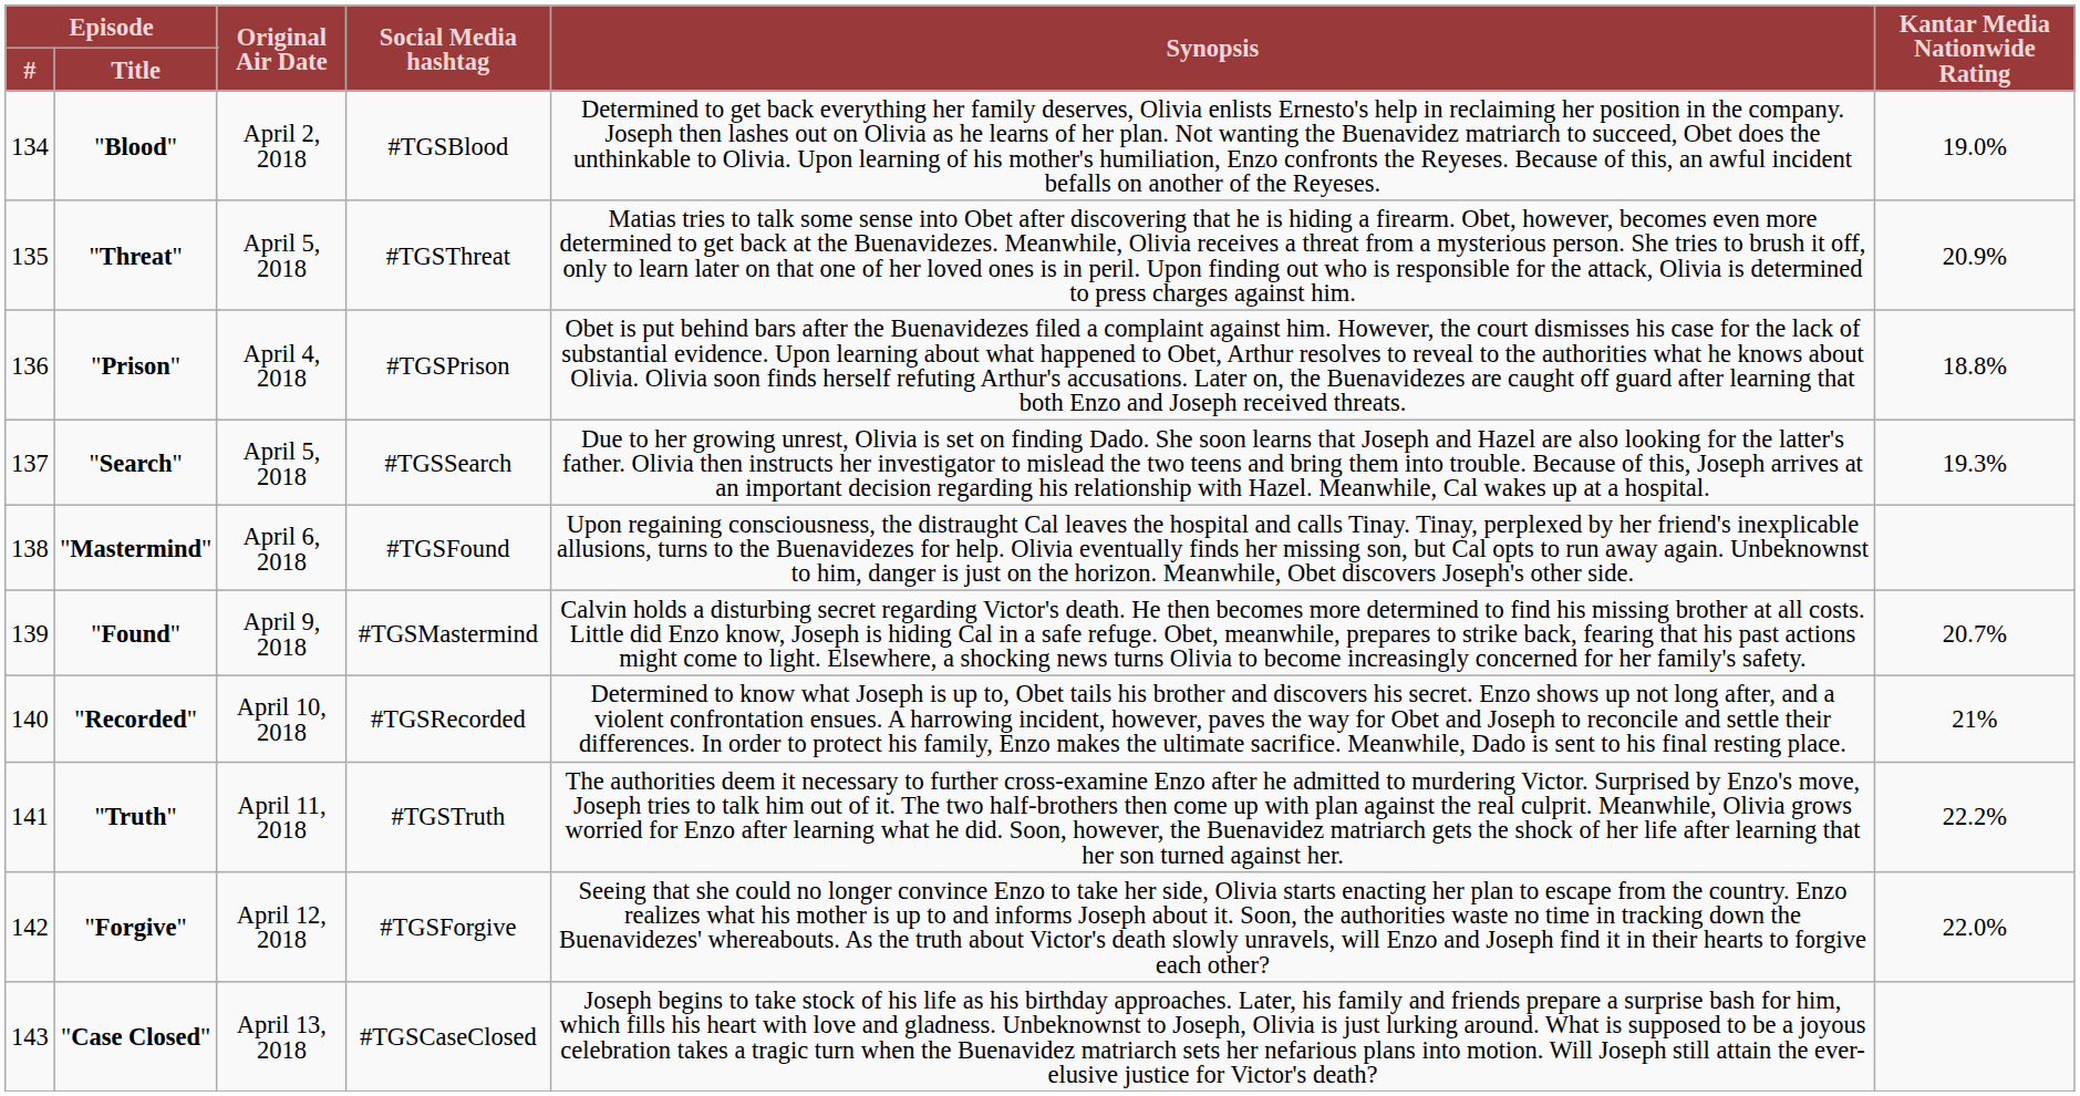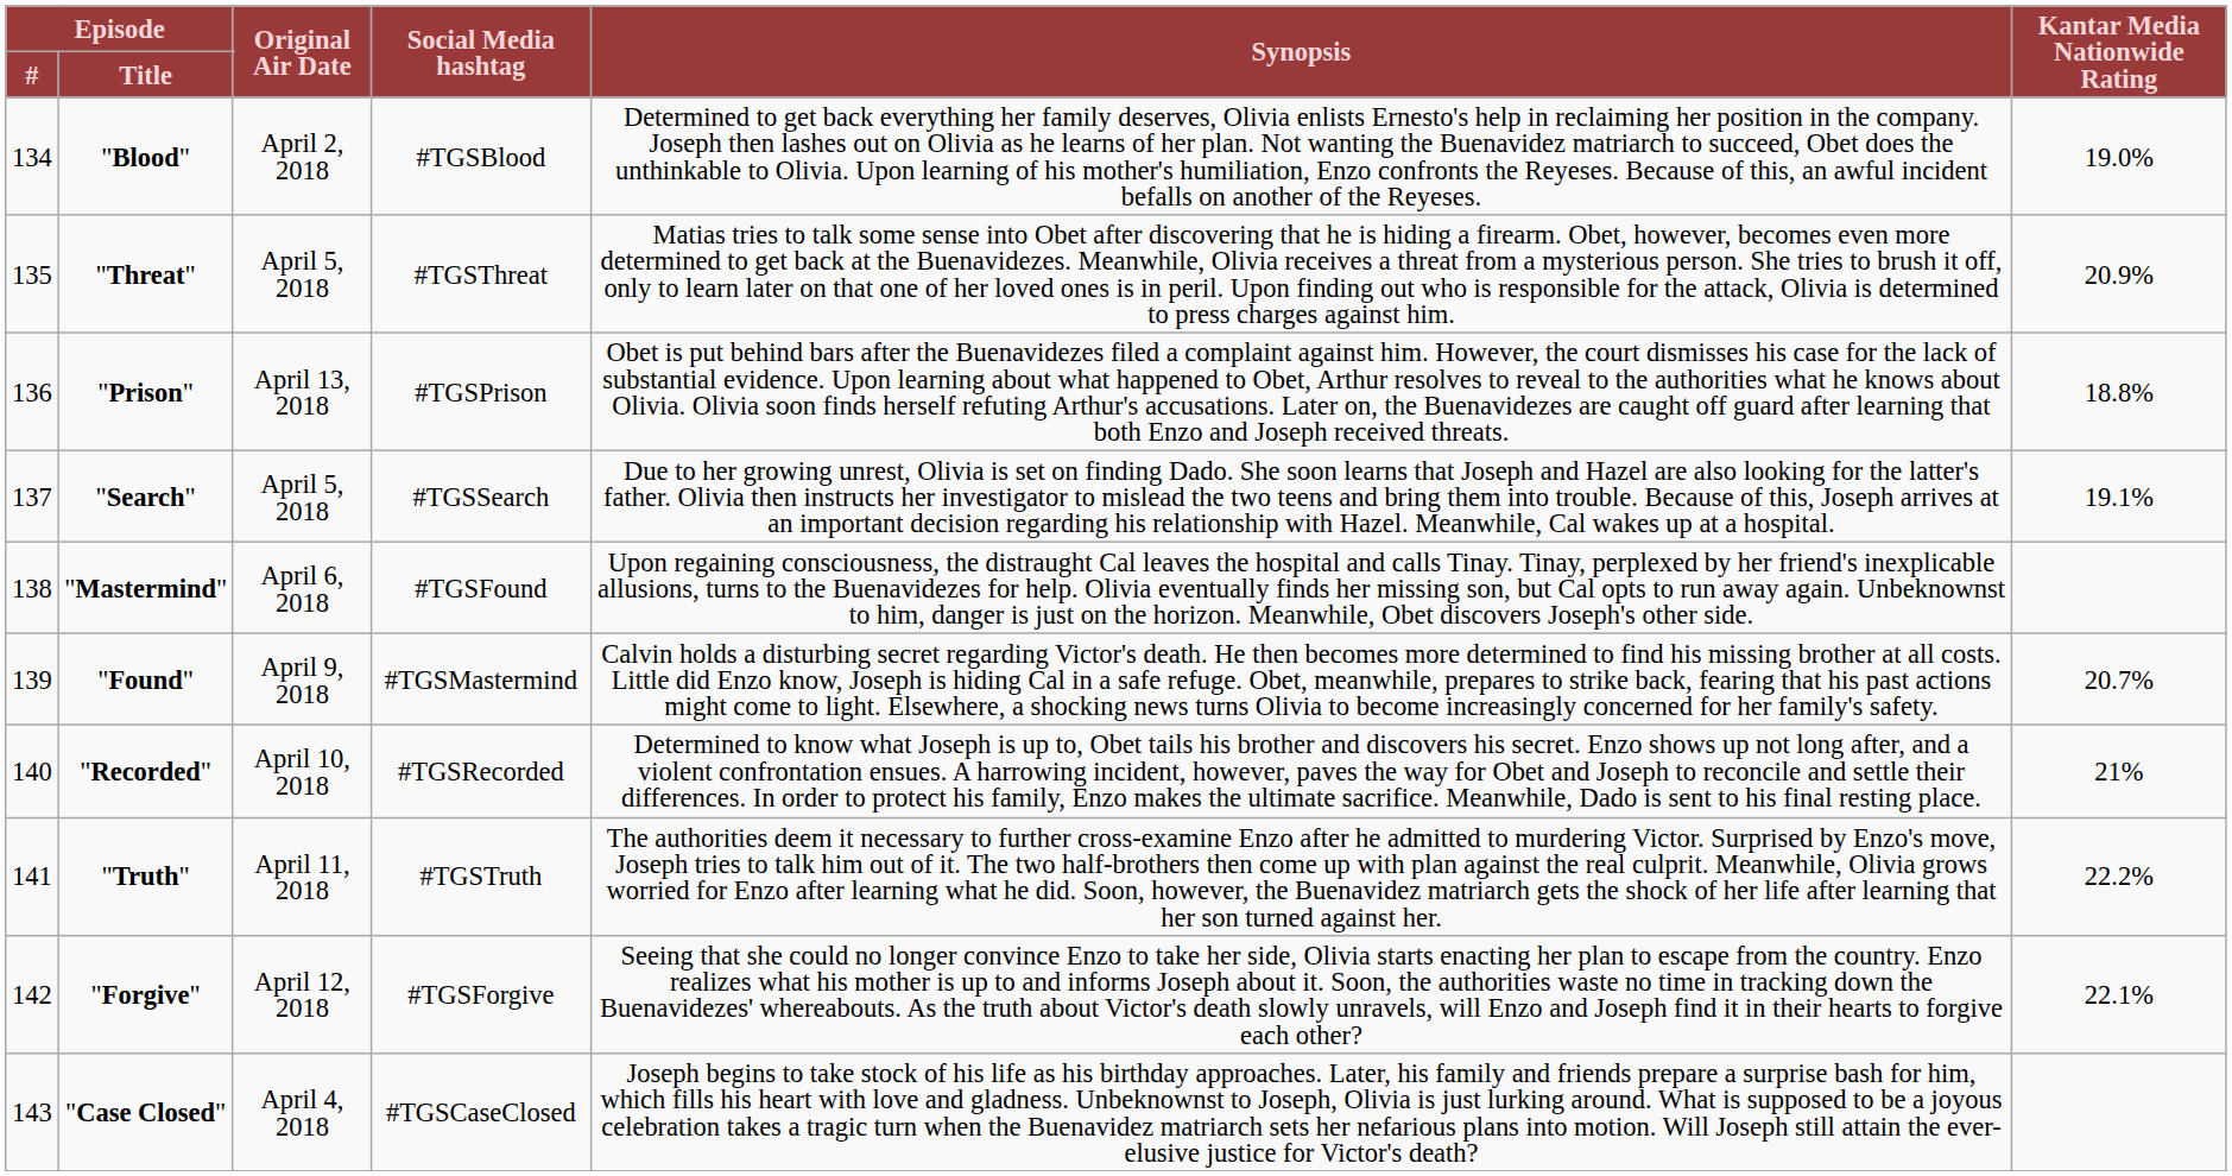 <table class="wikitable" style="text-align:center; font-size:95%; line-height:15px;"  width="100%">
 <tr>
 <th style="background-color:#9A393A; color:#F2D6D8;" colspan="3">Episode</th>
 <th style="background-color:#9A393A; color:#F2D6D8;" rowspan="2">Original Air Date</th>
 <th style="background-color:#9A393A; color:#F2D6D8;" rowspan="2">Social Media hashtag</th>
 <th style="background-color:#9A393A; color:#F2D6D8;" rowspan="2">Synopsis</th>
 <th style="background-color:#9A393A; color:#F2D6D8;" colspan="2" rowspan="2">Kantar Media Nationwide Rating</th>
 </tr>
 <tr>
 <th style="background-color:#9A393A; color:#F2D6D8;">#</th>
 <th style="background-color:#9A393A; color:#F2D6D8;" colspan="2">Title</th>
 </tr>
 <tr>
 <td>134</td>
 <td colspan="2">"<span><strong>Blood</strong></span>"</td>
 <td>April 2, 2018</td>
 <td>#TGSBlood</td>
 <td>Determined to get back everything her family deserves, Olivia enlists Ernesto's help in reclaiming her position in the company. Joseph then lashes out on Olivia as he learns of her plan. Not wanting the Buenavidez matriarch to succeed, Obet does the unthinkable to Olivia. Upon learning of his mother's humiliation, Enzo confronts the Reyeses. Because of this, an awful incident befalls on another of the Reyeses.</td>
 <td>19.0%</td>
 </tr>
 <tr>
 <td>135</td>
 <td colspan="2">"<span><strong>Threat</strong></span>"</td>
 <td>April 5, 2018</td>
 <td>#TGSThreat</td>
 <td>Matias tries to talk some sense into Obet after discovering that he is hiding a firearm. Obet, however, becomes even more determined to get back at the Buenavidezes. Meanwhile, Olivia receives a threat from a mysterious person. She tries to brush it off, only to learn later on that one of her loved ones is in peril. Upon finding out who is responsible for the attack, Olivia is determined to press charges against him.</td>
 <td>20.9%</td>
 </tr>
 <tr>
 <td>136</td>
 <td colspan="2">"<span><strong>Prison</strong></span>"</td>
-<td>April 4, 2018</td>
+<td>April 13, 2018</td>
 <td>#TGSPrison</td>
 <td>Obet is put behind bars after the Buenavidezes filed a complaint against him. However, the court dismisses his case for the lack of substantial evidence. Upon learning about what happened to Obet, Arthur resolves to reveal to the authorities what he knows about Olivia. Olivia soon finds herself refuting Arthur's accusations. Later on, the Buenavidezes are caught off guard after learning that both Enzo and Joseph received threats.</td>
 <td>18.8%</td>
 </tr>
 <tr>
 <td>137</td>
 <td colspan="2">"<span><strong>Search</strong></span>"</td>
 <td>April 5, 2018</td>
 <td>#TGSSearch</td>
 <td>Due to her growing unrest, Olivia is set on finding Dado. She soon learns that Joseph and Hazel are also looking for the latter's father. Olivia then instructs her investigator to mislead the two teens and bring them into trouble. Because of this, Joseph arrives at an important decision regarding his relationship with Hazel. Meanwhile, Cal wakes up at a hospital.</td>
-<td>19.3%</td>
+<td>19.1%</td>
 </tr>
 <tr>
 <td>138</td>
 <td colspan="2">"<span><strong>Mastermind</strong></span>"</td>
 <td>April 6, 2018</td>
 <td>#TGSFound</td>
 <td>Upon regaining consciousness, the distraught Cal leaves the hospital and calls Tinay. Tinay, perplexed by her friend's inexplicable allusions, turns to the Buenavidezes for help. Olivia eventually finds her missing son, but Cal opts to run away again. Unbeknownst to him, danger is just on the horizon. Meanwhile, Obet discovers Joseph's other side.</td>
 <td></td>
 </tr>
 <tr>
 <td>139</td>
 <td colspan="2">"<span><strong>Found</strong></span>"</td>
 <td>April 9, 2018</td>
 <td>#TGSMastermind</td>
 <td>Calvin holds a disturbing secret regarding Victor's death. He then becomes more determined to find his missing brother at all costs. Little did Enzo know, Joseph is hiding Cal in a safe refuge. Obet, meanwhile, prepares to strike back, fearing that his past actions might come to light. Elsewhere, a shocking news turns Olivia to become increasingly concerned for her family's safety.</td>
 <td>20.7%</td>
 </tr>
 <tr>
 <td>140</td>
 <td colspan="2">"<span><strong>Recorded</strong></span>"</td>
 <td>April 10, 2018</td>
 <td>#TGSRecorded</td>
 <td>Determined to know what Joseph is up to, Obet tails his brother and discovers his secret. Enzo  shows up not long after, and a violent confrontation ensues. A harrowing incident, however, paves the way for Obet and Joseph to reconcile and settle their differences. In order to protect his family, Enzo makes the ultimate sacrifice. Meanwhile, Dado is sent to his final resting place.</td>
 <td>21%</td>
 </tr>
 <tr>
 <td>141</td>
 <td colspan="2">"<span><strong>Truth</strong></span>"</td>
 <td>April 11, 2018</td>
 <td>#TGSTruth</td>
 <td>The authorities deem it necessary to further cross-examine Enzo after he admitted to murdering Victor. Surprised by Enzo's move, Joseph tries to talk him out of it. The two half-brothers then come up with plan against the real culprit. Meanwhile, Olivia grows worried for Enzo after learning what he did. Soon, however, the Buenavidez matriarch gets the shock of her life after learning that her son turned against her.</td>
 <td>22.2%</td>
 </tr>
 <tr>
 <td>142</td>
 <td colspan="2">"<span><strong>Forgive</strong></span>"</td>
 <td>April 12, 2018</td>
 <td>#TGSForgive</td>
 <td>Seeing that she could no longer convince Enzo to take her side, Olivia starts enacting her plan to escape from the country. Enzo realizes what his mother is up to and informs Joseph about it. Soon, the authorities waste no time in tracking down the Buenavidezes' whereabouts. As the truth about Victor's death slowly unravels, will Enzo and Joseph find it in their hearts to forgive each other?</td>
-<td>22.0%</td>
+<td>22.1%</td>
 </tr>
 <tr>
 <td>143</td>
 <td colspan="2">"<span><strong>Case Closed</strong></span>"</td>
-<td>April 13, 2018</td>
+<td>April 4, 2018</td>
 <td>#TGSCaseClosed</td>
 <td>Joseph begins to take stock of his life as his birthday approaches. Later, his family and friends prepare a surprise bash for him, which fills his heart with love and gladness. Unbeknownst to Joseph, Olivia is just lurking around. What is supposed to be a joyous celebration takes a tragic turn when the Buenavidez matriarch sets her nefarious plans into motion. Will Joseph still attain the ever-elusive justice for Victor's death?</td>
 <td></td>
 </tr>
 <tr>
 </tr>
 </table>
